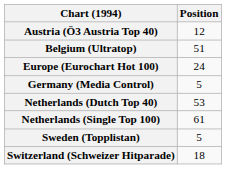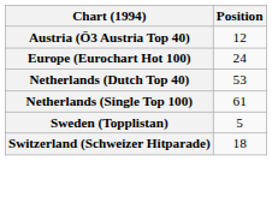 <table class="wikitable sortable plainrowheaders" style="text-align:center">
 <tr>
 <th>Chart (1994)</th>
 <th>Position</th>
 </tr>
 <tr>
 <th scope="row">Austria (Ö3 Austria Top 40)</th>
 <td>12</td>
 </tr>
 <tr>
-<th scope="row">Belgium (Ultratop)</th>
-<td>51</td>
-</tr>
-<tr>
 <th scope="row">Europe (Eurochart Hot 100)</th>
 <td>24</td>
-</tr>
-<tr>
-<th scope="row">Germany (Media Control)</th>
-<td>5</td>
 </tr>
 <tr>
 <th scope="row">Netherlands (Dutch Top 40)</th>
 <td>53</td>
 </tr>
 <tr>
 <th scope="row">Netherlands (Single Top 100)</th>
 <td>61</td>
 </tr>
 <tr>
 <th scope="row">Sweden (Topplistan)</th>
 <td>5</td>
 </tr>
 <tr>
 <th scope="row">Switzerland (Schweizer Hitparade)</th>
 <td>18</td>
 </tr>
 </table>
